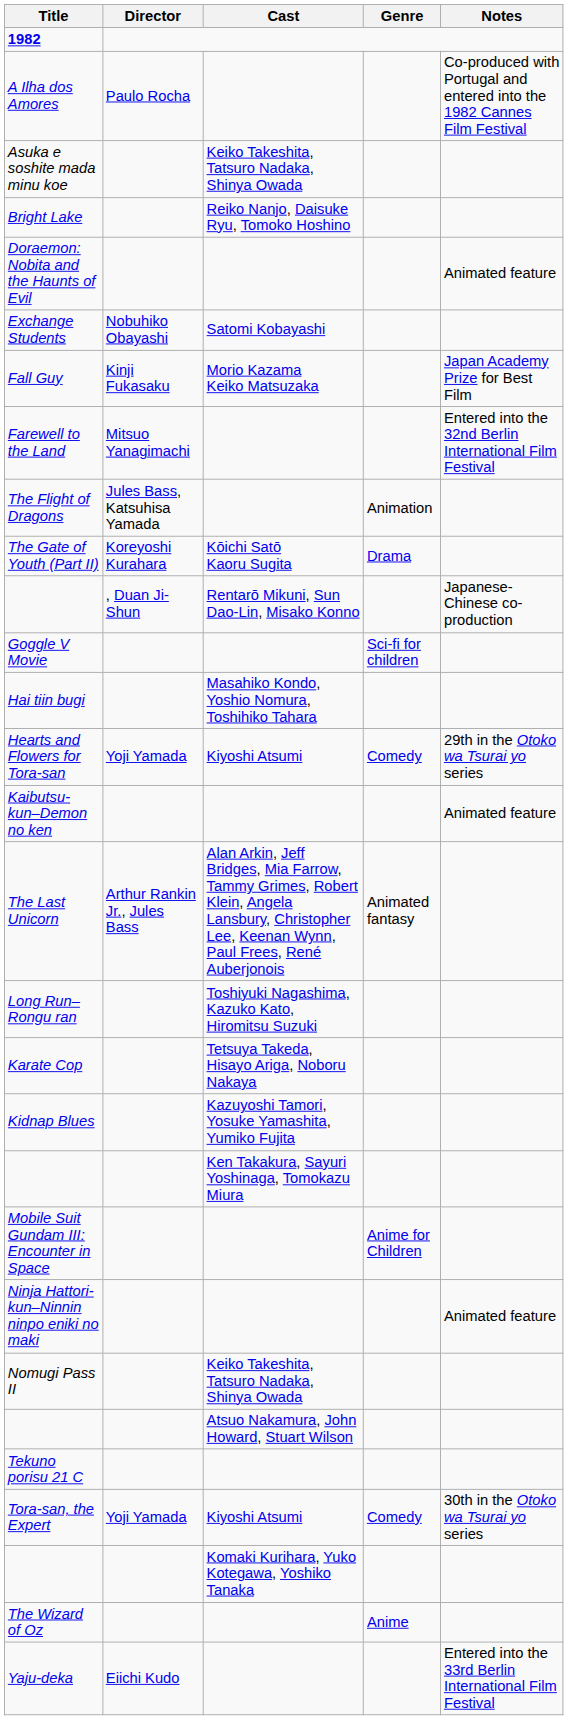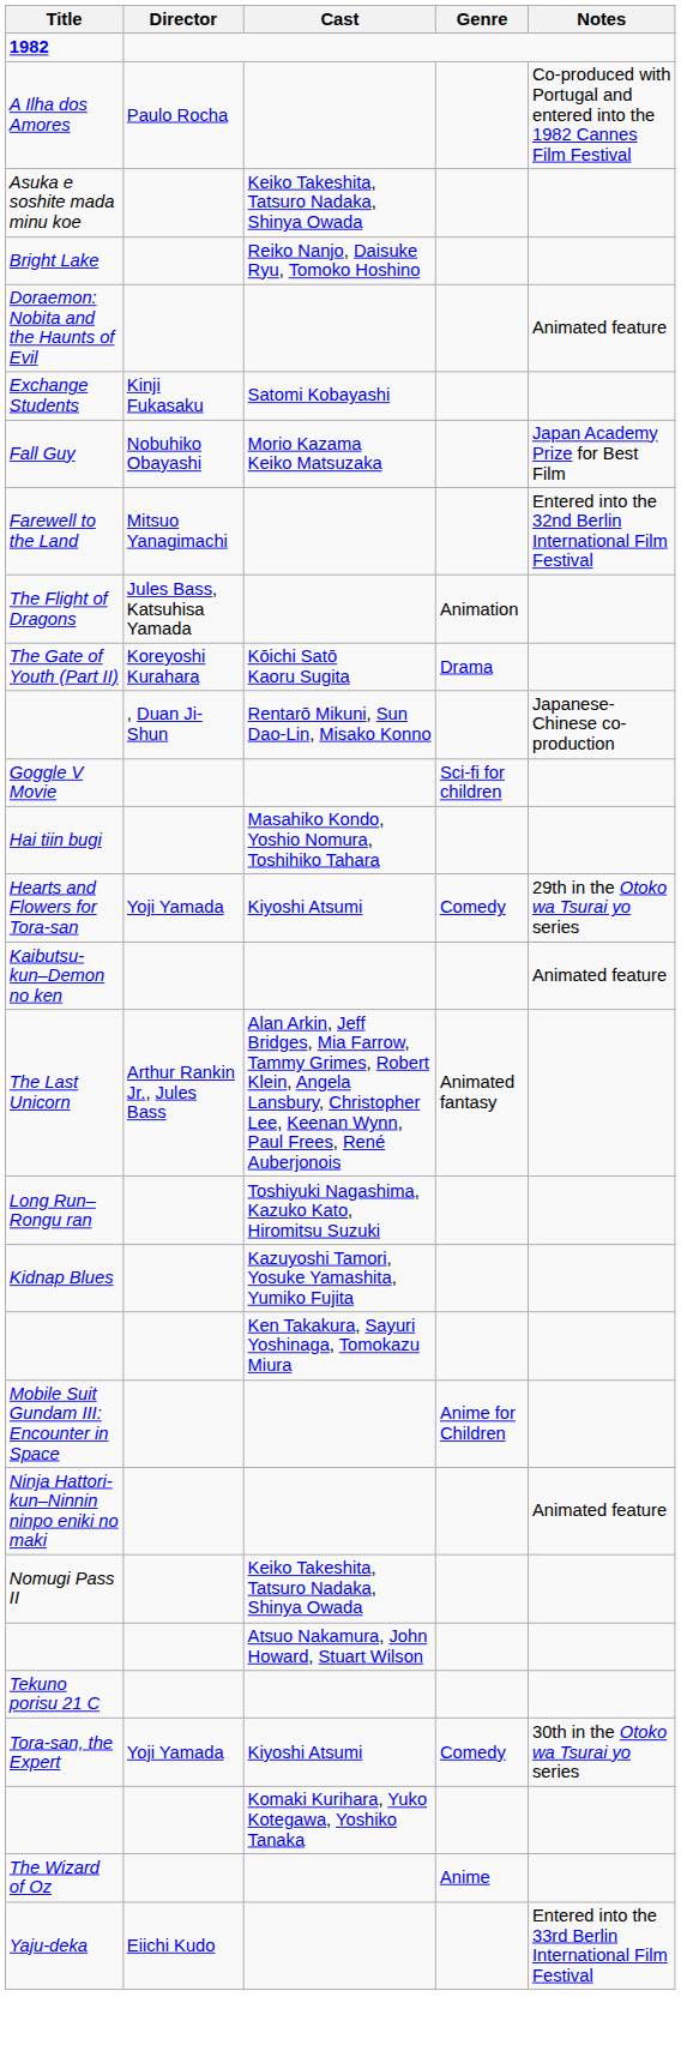 <table class="wikitable">
 <tr>
 <th>Title</th>
 <th>Director</th>
 <th>Cast</th>
 <th>Genre</th>
 <th>Notes</th>
 </tr>
 <tr>
 <td><strong><a href='#'>1982</a></strong></td>
 </tr>
 <tr>
 <td><em><a href='#'>A Ilha dos Amores</a></em></td>
 <td><a href='#'>Paulo Rocha</a></td>
 <td></td>
 <td></td>
 <td>Co-produced with Portugal and entered into the <a href='#'>1982 Cannes Film Festival</a></td>
 </tr>
 <tr>
 <td><em>Asuka e soshite mada minu koe</em></td>
 <td></td>
 <td><a href='#'>Keiko Takeshita</a>, <a href='#'>Tatsuro Nadaka</a>, <a href='#'>Shinya Owada</a></td>
 <td></td>
 <td></td>
 </tr>
 <tr>
 <td><em><a href='#'>Bright Lake</a></em></td>
 <td></td>
 <td><a href='#'>Reiko Nanjo</a>, <a href='#'>Daisuke Ryu</a>, <a href='#'>Tomoko Hoshino</a></td>
 <td></td>
 <td></td>
 </tr>
 <tr>
 <td><em><a href='#'>Doraemon: Nobita and the Haunts of Evil</a></em></td>
 <td></td>
 <td></td>
 <td></td>
 <td>Animated feature</td>
 </tr>
 <tr>
 <td><em><a href='#'>Exchange Students</a></em></td>
-<td><a href='#'>Nobuhiko Obayashi</a></td>
+<td><a href='#'>Kinji Fukasaku</a></td>
 <td><a href='#'>Satomi Kobayashi</a></td>
 <td></td>
 <td></td>
 </tr>
 <tr>
 <td><em><a href='#'>Fall Guy</a></em></td>
-<td><a href='#'>Kinji Fukasaku</a></td>
+<td><a href='#'>Nobuhiko Obayashi</a></td>
 <td><a href='#'>Morio Kazama</a><br><a href='#'>Keiko Matsuzaka</a></td>
 <td></td>
 <td><a href='#'>Japan Academy Prize</a> for Best Film</td>
 </tr>
 <tr>
 <td><em><a href='#'>Farewell to the Land</a></em></td>
 <td><a href='#'>Mitsuo Yanagimachi</a></td>
 <td></td>
 <td></td>
 <td>Entered into the <a href='#'>32nd Berlin International Film Festival</a></td>
 </tr>
 <tr>
 <td><em><a href='#'>The Flight of Dragons</a></em></td>
 <td><a href='#'>Jules Bass</a>, Katsuhisa Yamada</td>
 <td></td>
 <td>Animation</td>
 <td></td>
 </tr>
 <tr>
 <td><em><a href='#'>The Gate of Youth (Part II)</a></em></td>
 <td><a href='#'>Koreyoshi Kurahara</a></td>
 <td><a href='#'>Kōichi Satō</a><br><a href='#'>Kaoru Sugita</a></td>
 <td><a href='#'>Drama</a></td>
 <td></td>
 </tr>
 <tr>
 <td></td>
 <td>, <a href='#'>Duan Ji-Shun</a></td>
 <td><a href='#'>Rentarō Mikuni</a>, <a href='#'>Sun Dao-Lin</a>, <a href='#'>Misako Konno</a></td>
 <td></td>
 <td>Japanese-Chinese co-production</td>
 </tr>
 <tr>
 <td><em><a href='#'>Goggle V Movie</a></em></td>
 <td></td>
 <td></td>
 <td><a href='#'>Sci-fi for children</a></td>
 <td></td>
 </tr>
 <tr>
 <td><em><a href='#'>Hai tiin bugi</a></em></td>
 <td></td>
 <td><a href='#'>Masahiko Kondo</a>, <a href='#'>Yoshio Nomura</a>, <a href='#'>Toshihiko Tahara</a></td>
 <td></td>
 <td></td>
 </tr>
 <tr>
 <td><em><a href='#'>Hearts and Flowers for Tora-san</a></em></td>
 <td><a href='#'>Yoji Yamada</a></td>
 <td><a href='#'>Kiyoshi Atsumi</a></td>
 <td><a href='#'>Comedy</a></td>
 <td>29th in the <em><a href='#'>Otoko wa Tsurai yo</a></em> series</td>
 </tr>
 <tr>
 <td><em><a href='#'>Kaibutsu-kun–Demon no ken</a></em></td>
 <td></td>
 <td></td>
 <td></td>
 <td>Animated feature</td>
 </tr>
 <tr>
 <td><em><a href='#'>The Last Unicorn</a></em></td>
 <td><a href='#'>Arthur Rankin Jr.</a>, <a href='#'>Jules Bass</a></td>
 <td><a href='#'>Alan Arkin</a>, <a href='#'>Jeff Bridges</a>, <a href='#'>Mia Farrow</a>, <a href='#'>Tammy Grimes</a>, <a href='#'>Robert Klein</a>, <a href='#'>Angela Lansbury</a>, <a href='#'>Christopher Lee</a>, <a href='#'>Keenan Wynn</a>, <a href='#'>Paul Frees</a>, <a href='#'>René Auberjonois</a></td>
 <td>Animated fantasy</td>
 <td></td>
 </tr>
 <tr>
 <td><em><a href='#'>Long Run–Rongu ran</a></em></td>
 <td></td>
 <td><a href='#'>Toshiyuki Nagashima</a>, <a href='#'>Kazuko Kato</a>, <a href='#'>Hiromitsu Suzuki</a></td>
-<td></td>
-<td></td>
-</tr>
-<tr>
-<td><em><a href='#'>Karate Cop</a></em></td>
-<td></td>
-<td><a href='#'>Tetsuya Takeda</a>, <a href='#'>Hisayo Ariga</a>, <a href='#'>Noboru Nakaya</a></td>
 <td></td>
 <td></td>
 </tr>
 <tr>
 <td><em><a href='#'>Kidnap Blues</a></em></td>
 <td></td>
 <td><a href='#'>Kazuyoshi Tamori</a>, <a href='#'>Yosuke Yamashita</a>, <a href='#'>Yumiko Fujita</a></td>
 <td></td>
 <td></td>
 </tr>
 <tr>
 <td></td>
 <td></td>
 <td><a href='#'>Ken Takakura</a>, <a href='#'>Sayuri Yoshinaga</a>, <a href='#'>Tomokazu Miura</a></td>
 <td></td>
 <td></td>
 </tr>
 <tr>
 <td><em><a href='#'>Mobile Suit Gundam III: Encounter in Space</a></em></td>
 <td></td>
 <td></td>
 <td><a href='#'>Anime for Children</a></td>
 <td></td>
 </tr>
 <tr>
 <td><em><a href='#'>Ninja Hattori-kun–Ninnin ninpo eniki no maki</a></em></td>
 <td></td>
 <td></td>
 <td></td>
 <td>Animated feature</td>
 </tr>
 <tr>
 <td><em>Nomugi Pass II</em></td>
 <td></td>
 <td><a href='#'>Keiko Takeshita</a>, <a href='#'>Tatsuro Nadaka</a>, <a href='#'>Shinya Owada</a></td>
 <td></td>
 <td></td>
 </tr>
 <tr>
 <td></td>
 <td></td>
 <td><a href='#'>Atsuo Nakamura</a>, <a href='#'>John Howard</a>, <a href='#'>Stuart Wilson</a></td>
 <td></td>
 <td></td>
 </tr>
 <tr>
 <td><em><a href='#'>Tekuno porisu 21 C</a></em></td>
 <td></td>
 <td></td>
 <td></td>
 <td></td>
 </tr>
 <tr>
 <td><em><a href='#'>Tora-san, the Expert</a></em></td>
 <td><a href='#'>Yoji Yamada</a></td>
 <td><a href='#'>Kiyoshi Atsumi</a></td>
 <td><a href='#'>Comedy</a></td>
 <td>30th in the <em><a href='#'>Otoko wa Tsurai yo</a></em> series</td>
 </tr>
 <tr>
 <td></td>
 <td></td>
 <td><a href='#'>Komaki Kurihara</a>, <a href='#'>Yuko Kotegawa</a>, <a href='#'>Yoshiko Tanaka</a></td>
 <td></td>
 <td></td>
 </tr>
 <tr>
 <td><em><a href='#'>The Wizard of Oz</a></em></td>
 <td></td>
 <td></td>
 <td><a href='#'>Anime</a></td>
 <td></td>
 </tr>
 <tr>
 <td><em><a href='#'>Yaju-deka</a></em></td>
 <td><a href='#'>Eiichi Kudo</a></td>
 <td></td>
 <td></td>
 <td>Entered into the <a href='#'>33rd Berlin International Film Festival</a></td>
 </tr>
 </table>
